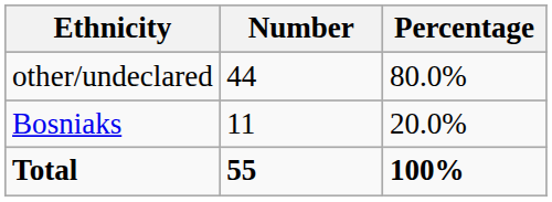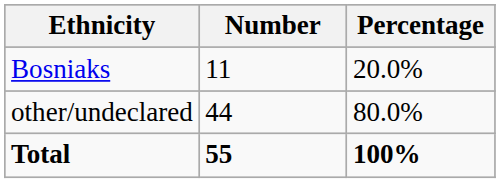 <table class="wikitable">
 <tr>
 <th width="100px">Ethnicity</th>
 <th width="80px">Number</th>
 <th width="80px">Percentage</th>
 </tr>
 <tr>
+<td><a href='#'>Bosniaks</a></td>
+<td>11</td>
+<td>20.0%</td>
+</tr>
+<tr>
 <td>other/undeclared</td>
 <td>44</td>
 <td>80.0%</td>
-</tr>
-<tr>
-<td><a href='#'>Bosniaks</a></td>
-<td>11</td>
-<td>20.0%</td>
 </tr>
 <tr>
 <td><strong>Total</strong></td>
 <td><strong>55</strong></td>
 <td><strong>100%</strong></td>
 </tr>
 </table>
